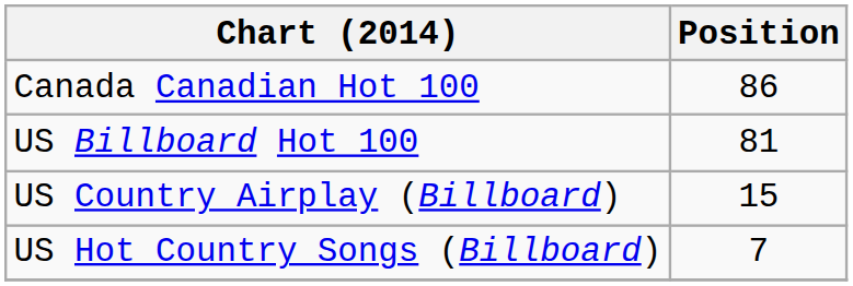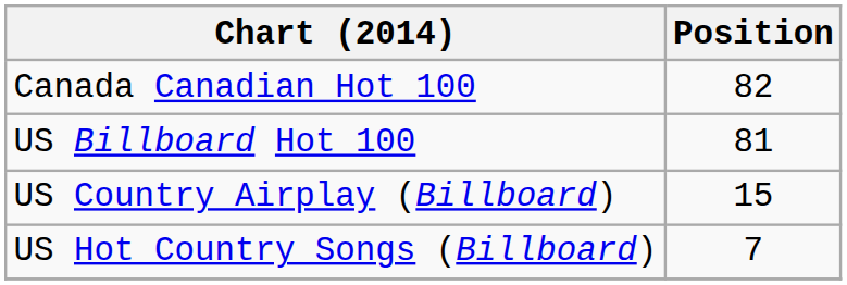 <table class="wikitable sortable">
 <tr>
 <th scope="col">Chart (2014)</th>
 <th scope="col">Position</th>
 </tr>
 <tr>
 <td>Canada <a href='#'>Canadian Hot 100</a></td>
-<td align="center">86</td>
+<td align="center">82</td>
 </tr>
 <tr>
 <td>US <em><a href='#'>Billboard</a></em> <a href='#'>Hot 100</a></td>
 <td align="center">81</td>
 </tr>
 <tr>
 <td>US <a href='#'>Country Airplay</a> (<em><a href='#'>Billboard</a></em>)</td>
 <td align="center">15</td>
 </tr>
 <tr>
 <td>US <a href='#'>Hot Country Songs</a> (<em><a href='#'>Billboard</a></em>)</td>
 <td align="center">7</td>
 </tr>
 <tr>
 </tr>
 </table>
